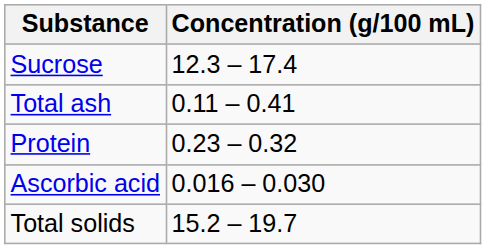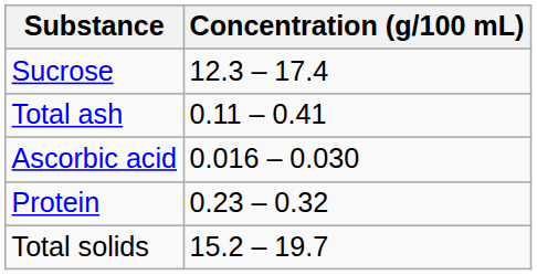 <table class="wikitable">
 <tr>
 <th>Substance</th>
 <th>Concentration (g/100 mL)</th>
 </tr>
 <tr>
 <td><a href='#'>Sucrose</a></td>
 <td>12.3 – 17.4</td>
 </tr>
 <tr>
 <td><a href='#'>Total ash</a></td>
 <td>0.11 – 0.41</td>
 </tr>
 <tr>
+<td><a href='#'>Ascorbic acid</a></td>
+<td>0.016 – 0.030</td>
+</tr>
+<tr>
 <td><a href='#'>Protein</a></td>
 <td>0.23 – 0.32</td>
-</tr>
-<tr>
-<td><a href='#'>Ascorbic acid</a></td>
-<td>0.016 – 0.030</td>
 </tr>
 <tr>
 <td>Total solids</td>
 <td>15.2 – 19.7</td>
 </tr>
 </table>
